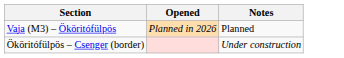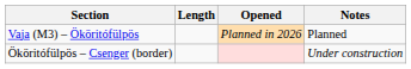 <table class="wikitable">
 <tr>
 <th>Section</th>
+<th>Length</th>
 <th>Opened</th>
 <th>Notes</th>
 </tr>
 <tr>
 <td><a href='#'>Vaja</a> (M3) – <a href='#'>Ököritófülpös</a></td>
+<td></td>
 <td bgcolor="#ffdead"><em>Planned in 2026</em></td>
 <td></em>Planned<em></td>
 </tr>
 <tr>
 <td>Ököritófülpös – <a href='#'>Csenger</a> (border)</td>
+<td></td>
 <td bgcolor="#fdd"></td>
 <td><em>Under construction</td>
 </tr>
 </table>
